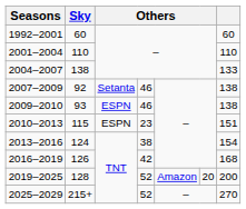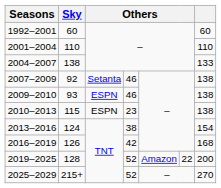 <table class="wikitable sortable" style="text-align:center;float:right;margin-left:1em">
 <tr style="font-size:85%">
 <th>Seasons</th>
 <th><a href='#'>Sky</a></th>
 <th colspan="4">Others</th>
 <th></th>
 </tr>
 <tr style="font-size:75%">
 <td>1992–2001</td>
 <td>60</td>
 <td rowspan="3" colspan="4">–</td>
 <td>60</td>
 </tr>
 <tr style="font-size:75%">
 <td>2001–2004</td>
 <td>110</td>
 <td>110</td>
 </tr>
 <tr style="font-size:75%">
 <td>2004–2007</td>
 <td>138</td>
 <td>133</td>
 </tr>
 <tr style="font-size:75%">
 <td>2007–2009</td>
 <td>92</td>
 <td><a href='#'>Setanta</a></td>
 <td>46</td>
 <td rowspan="5" colspan="2">–</td>
 <td>138</td>
 </tr>
 <tr style="font-size:75%">
 <td>2009–2010</td>
 <td>93</td>
 <td><a href='#'>ESPN</a></td>
 <td>46</td>
 <td>138</td>
 </tr>
 <tr style="font-size:75%">
 <td>2010–2013</td>
 <td>115</td>
 <td>ESPN</td>
 <td>23</td>
-<td>151</td>
+<td>138</td>
 </tr>
 <tr style="font-size:75%">
 <td>2013–2016</td>
 <td>124</td>
 <td rowspan="4"><a href='#'>TNT</a></td>
 <td>38</td>
 <td>154</td>
 </tr>
 <tr style="font-size:75%">
 <td>2016–2019</td>
 <td>126</td>
 <td>42</td>
 <td>168</td>
 </tr>
 <tr style="font-size:75%">
 <td>2019–2025</td>
 <td>128</td>
 <td>52</td>
 <td><a href='#'>Amazon</a></td>
-<td>20</td>
+<td>22</td>
 <td>200</td>
 </tr>
 <tr style="font-size:75%">
 <td>2025–2029</td>
 <td>215+</td>
 <td>52</td>
 <td colspan="2">–</td>
 <td>270</td>
 </tr>
 </table>
